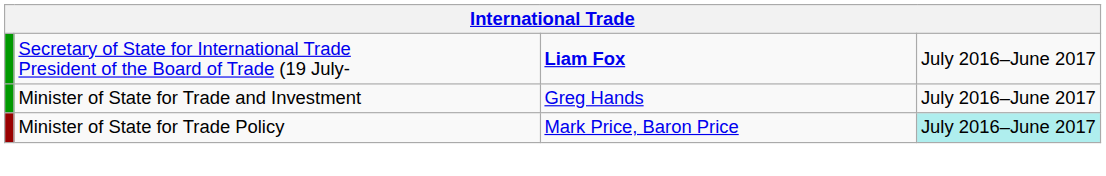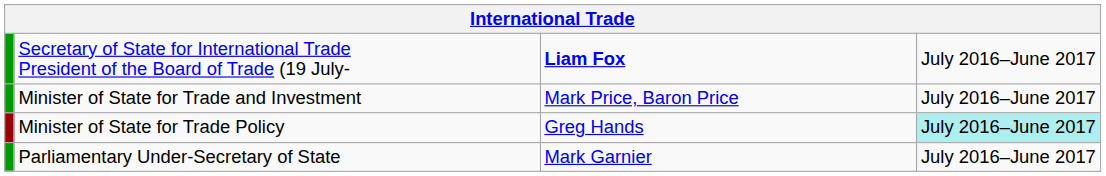 <table class="wikitable">
 <tr>
 <th colspan="4"><a href='#'>International Trade</a></th>
 </tr>
 <tr>
 <td style="width:1px; background:#090;"></td>
 <td style="width: 450px;"><a href='#'>Secretary of State for International Trade</a><br> <a href='#'>President of the Board of Trade</a> (19 July-</td>
 <td style="width: 320px;"><strong><a href='#'>Liam Fox</a></strong></td>
 <td>July 2016–June 2017</td>
 </tr>
 <tr>
 <td style="width:1px; background:#090;"></td>
 <td>Minister of State for Trade and Investment</td>
-<td><a href='#'>Greg Hands</a></td>
+<td><a href='#'>Mark Price, Baron Price</a></td>
 <td>July 2016–June 2017</td>
 </tr>
 <tr>
 <td style="width:1px; background:#900;"></td>
 <td>Minister of State for Trade Policy</td>
-<td><a href='#'>Mark Price, Baron Price</a></td>
+<td><a href='#'>Greg Hands</a></td>
 <td style="background: paleturquoise;">July 2016–June 2017</td>
 </tr>
+<tr>
+<td style="width:1px; background:#090;"></td>
+<td>Parliamentary Under-Secretary of State</td>
+<td><a href='#'>Mark Garnier</a></td>
+<td>July 2016–June 2017</td>
+</tr>
 </table>
